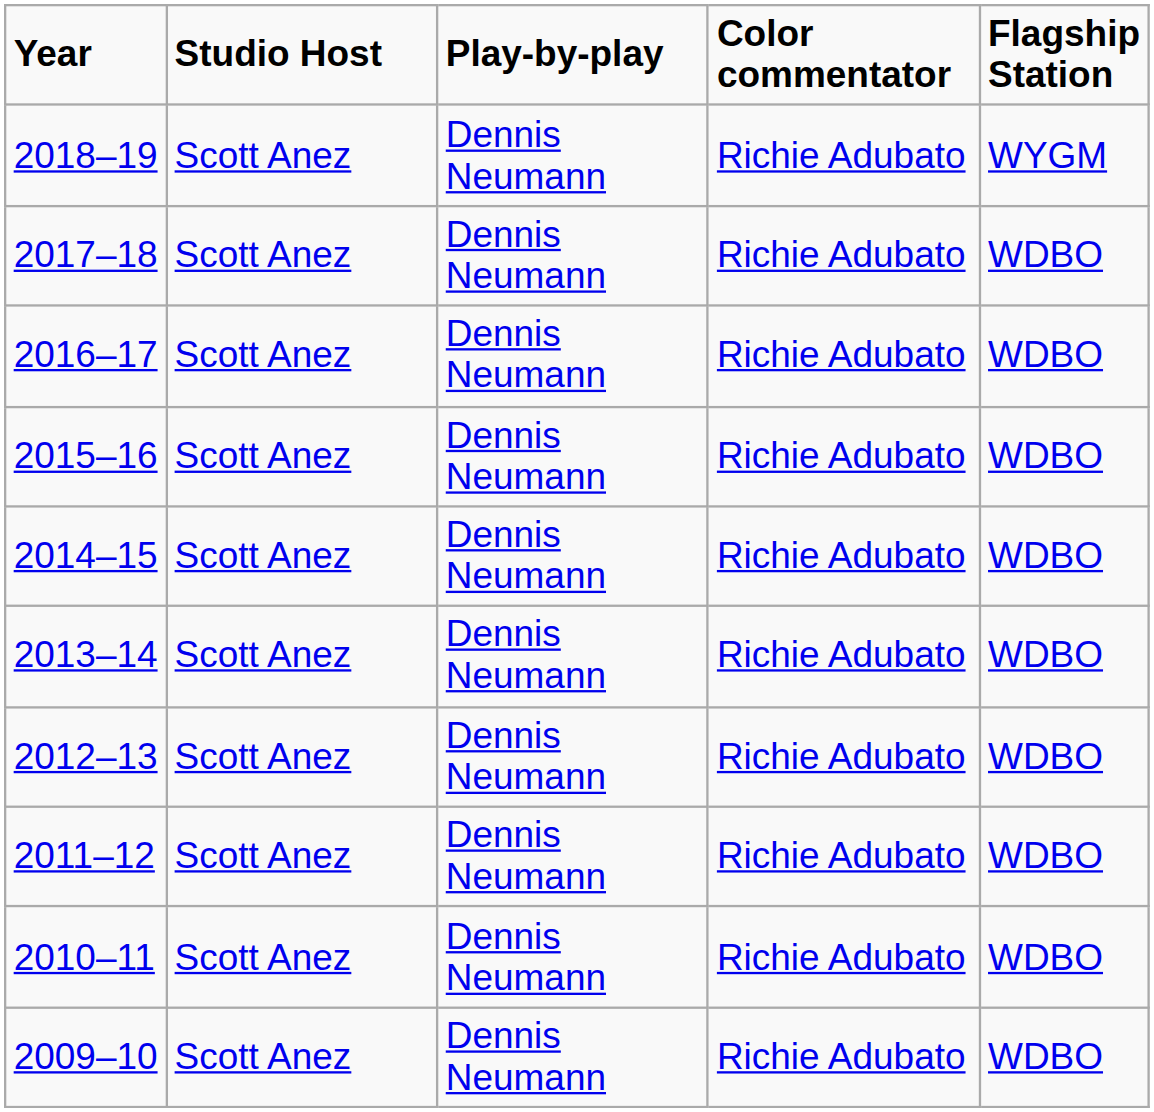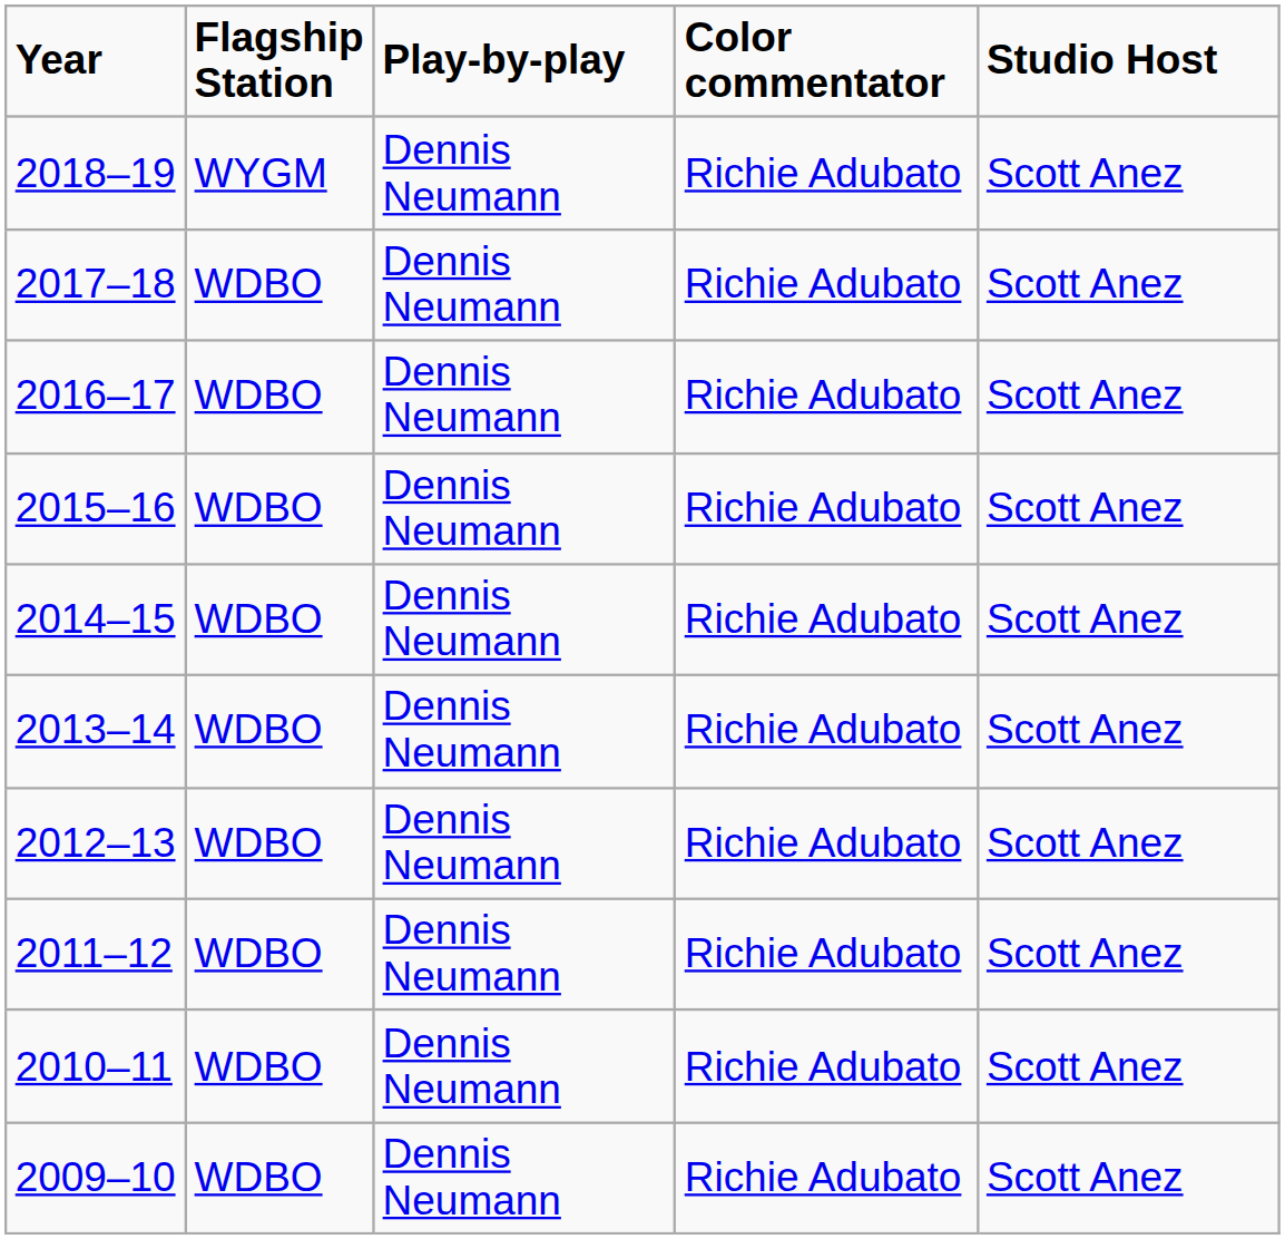 <table class="wikitable">
 <tr>
 <td width=""><strong>Year</strong></td>
-<td width="110"><strong>Studio Host</strong></td>
+<td width="40"><strong>Flagship Station</strong></td>
 <td width="110"><strong>Play-by-play</strong></td>
 <td width="110"><strong>Color commentator</strong></td>
-<td width="40"><strong>Flagship Station</strong></td>
+<td width="110"><strong>Studio Host</strong></td>
 </tr>
 <tr>
 <td><a href='#'>2018–19</a></td>
-<td><a href='#'>Scott Anez</a></td>
+<td><a href='#'>WYGM</a></td>
 <td><a href='#'>Dennis Neumann</a></td>
 <td><a href='#'>Richie Adubato</a></td>
-<td><a href='#'>WYGM</a></td>
+<td><a href='#'>Scott Anez</a></td>
 </tr>
 <tr>
 <td><a href='#'>2017–18</a></td>
-<td><a href='#'>Scott Anez</a></td>
+<td><a href='#'>WDBO</a></td>
 <td><a href='#'>Dennis Neumann</a></td>
 <td><a href='#'>Richie Adubato</a></td>
-<td><a href='#'>WDBO</a></td>
+<td><a href='#'>Scott Anez</a></td>
 </tr>
 <tr>
 <td><a href='#'>2016–17</a></td>
-<td><a href='#'>Scott Anez</a></td>
+<td><a href='#'>WDBO</a></td>
 <td><a href='#'>Dennis Neumann</a></td>
 <td><a href='#'>Richie Adubato</a></td>
-<td><a href='#'>WDBO</a></td>
+<td><a href='#'>Scott Anez</a></td>
 </tr>
 <tr>
 <td><a href='#'>2015–16</a></td>
-<td><a href='#'>Scott Anez</a></td>
+<td><a href='#'>WDBO</a></td>
 <td><a href='#'>Dennis Neumann</a></td>
 <td><a href='#'>Richie Adubato</a></td>
-<td><a href='#'>WDBO</a></td>
+<td><a href='#'>Scott Anez</a></td>
 </tr>
 <tr>
 <td><a href='#'>2014–15</a></td>
-<td><a href='#'>Scott Anez</a></td>
+<td><a href='#'>WDBO</a></td>
 <td><a href='#'>Dennis Neumann</a></td>
 <td><a href='#'>Richie Adubato</a></td>
-<td><a href='#'>WDBO</a></td>
+<td><a href='#'>Scott Anez</a></td>
 </tr>
 <tr>
 <td><a href='#'>2013–14</a></td>
-<td><a href='#'>Scott Anez</a></td>
+<td><a href='#'>WDBO</a></td>
 <td><a href='#'>Dennis Neumann</a></td>
 <td><a href='#'>Richie Adubato</a></td>
-<td><a href='#'>WDBO</a></td>
+<td><a href='#'>Scott Anez</a></td>
 </tr>
 <tr>
 <td><a href='#'>2012–13</a></td>
-<td><a href='#'>Scott Anez</a></td>
+<td><a href='#'>WDBO</a></td>
 <td><a href='#'>Dennis Neumann</a></td>
 <td><a href='#'>Richie Adubato</a></td>
-<td><a href='#'>WDBO</a></td>
+<td><a href='#'>Scott Anez</a></td>
 </tr>
 <tr>
 <td><a href='#'>2011–12</a></td>
-<td><a href='#'>Scott Anez</a></td>
+<td><a href='#'>WDBO</a></td>
 <td><a href='#'>Dennis Neumann</a></td>
 <td><a href='#'>Richie Adubato</a></td>
-<td><a href='#'>WDBO</a></td>
+<td><a href='#'>Scott Anez</a></td>
 </tr>
 <tr>
 <td><a href='#'>2010–11</a></td>
-<td><a href='#'>Scott Anez</a></td>
+<td><a href='#'>WDBO</a></td>
 <td><a href='#'>Dennis Neumann</a></td>
 <td><a href='#'>Richie Adubato</a></td>
-<td><a href='#'>WDBO</a></td>
+<td><a href='#'>Scott Anez</a></td>
 </tr>
 <tr>
 <td><a href='#'>2009–10</a></td>
-<td><a href='#'>Scott Anez</a></td>
+<td><a href='#'>WDBO</a></td>
 <td><a href='#'>Dennis Neumann</a></td>
 <td><a href='#'>Richie Adubato</a></td>
-<td><a href='#'>WDBO</a></td>
+<td><a href='#'>Scott Anez</a></td>
 </tr>
 </table>
